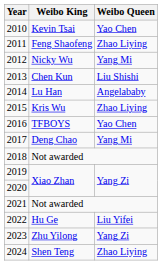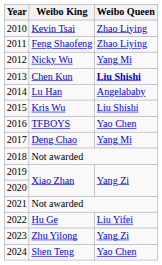 <table class="wikitable">
 <tr>
 <th>Year</th>
 <th>Weibo King</th>
 <th>Weibo Queen</th>
 </tr>
 <tr>
 <td>2010</td>
 <td><a href='#'>Kevin Tsai</a></td>
-<td><a href='#'>Yao Chen</a></td>
+<td><a href='#'>Zhao Liying</a></td>
 </tr>
 <tr>
 <td>2011</td>
 <td><a href='#'>Feng Shaofeng</a></td>
 <td><a href='#'>Zhao Liying</a></td>
 </tr>
 <tr>
 <td>2012</td>
 <td><a href='#'>Nicky Wu</a></td>
 <td><a href='#'>Yang Mi</a></td>
 </tr>
 <tr>
 <td>2013</td>
 <td><a href='#'>Chen Kun</a></td>
-<td><a href='#'>Liu Shishi</a></td>
+<td><strong><a href='#'>Liu Shishi</a></strong></td>
 </tr>
 <tr>
 <td>2014</td>
 <td><a href='#'>Lu Han</a></td>
 <td><a href='#'>Angelababy</a></td>
 </tr>
 <tr>
 <td>2015</td>
 <td><a href='#'>Kris Wu</a></td>
-<td><a href='#'>Zhao Liying</a></td>
+<td><a href='#'>Liu Shishi</a></td>
 </tr>
 <tr>
 <td>2016</td>
 <td><a href='#'>TFBOYS</a></td>
 <td><a href='#'>Yao Chen</a></td>
 </tr>
 <tr>
 <td>2017</td>
 <td><a href='#'>Deng Chao</a></td>
 <td><a href='#'>Yang Mi</a></td>
 </tr>
 <tr>
 <td>2018</td>
 <td colspan="2">Not awarded</td>
 </tr>
 <tr>
 <td>2019</td>
 <td rowspan="2"><a href='#'>Xiao Zhan</a></td>
 <td rowspan="2"><a href='#'>Yang Zi</a></td>
 </tr>
 <tr>
 <td>2020</td>
 </tr>
 <tr>
 <td>2021</td>
 <td colspan="2">Not awarded</td>
 </tr>
 <tr>
 <td>2022</td>
 <td><a href='#'>Hu Ge</a></td>
 <td><a href='#'>Liu Yifei</a></td>
 </tr>
 <tr>
 <td>2023</td>
 <td><a href='#'>Zhu Yilong</a></td>
 <td><a href='#'>Yang Zi</a></td>
 </tr>
 <tr>
 <td>2024</td>
 <td><a href='#'>Shen Teng</a></td>
-<td><a href='#'>Zhao Liying</a></td>
+<td><a href='#'>Yao Chen</a></td>
 </tr>
 </table>
